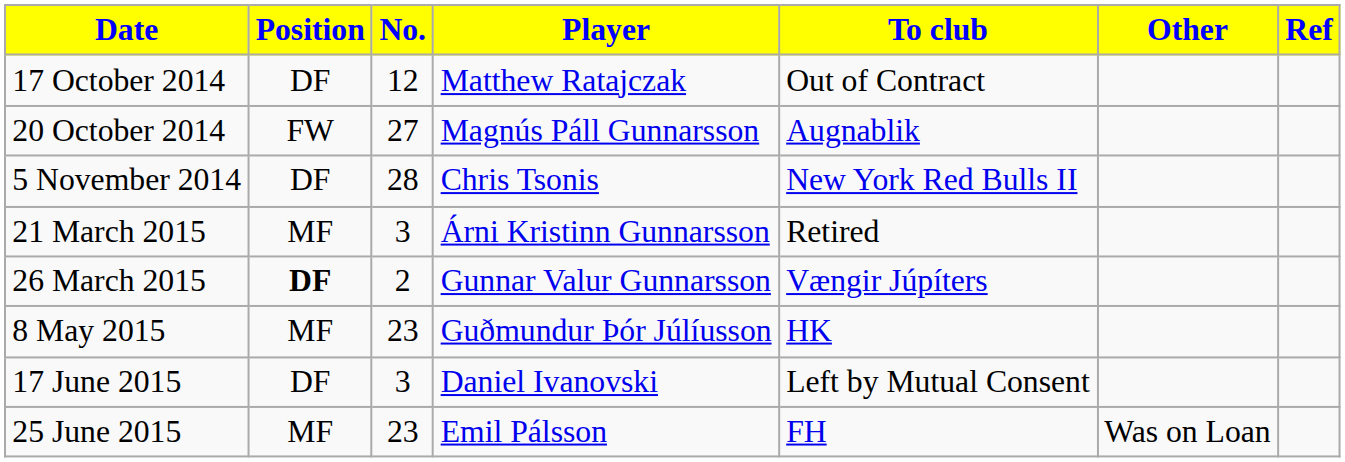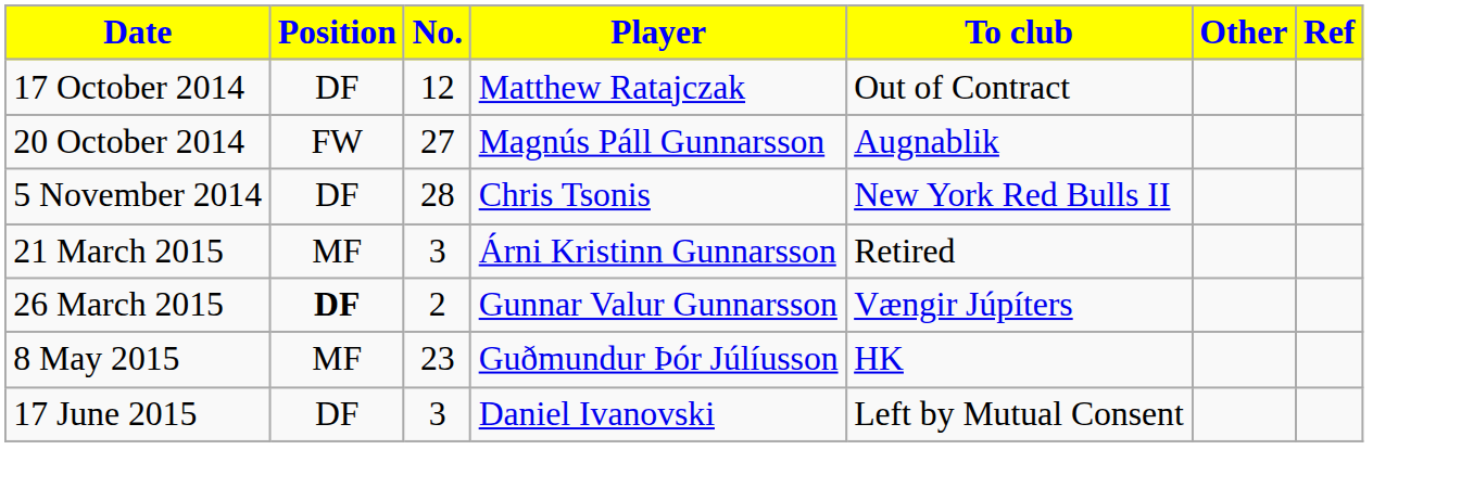 <table class="wikitable sortable">
 <tr>
 <th style="background:#FFFF00; color:blue;"><strong>Date</strong></th>
 <th style="background:#FFFF00; color:blue;"><strong>Position</strong></th>
 <th style="background:#FFFF00; color:blue;"><strong>No.</strong></th>
 <th style="background:#FFFF00; color:blue;"><strong>Player</strong></th>
 <th style="background:#FFFF00; color:blue;"><strong>To club</strong></th>
 <th style="background:#FFFF00; color:blue;"><strong>Other</strong></th>
 <th style="background:#FFFF00; color:blue;"><strong>Ref</strong></th>
 </tr>
 <tr>
 <td>17 October 2014</td>
 <td style="text-align:center;">DF</td>
 <td style="text-align:center;">12</td>
 <td style="text-align:left;"> <a href='#'>Matthew Ratajczak</a></td>
 <td style="text-align:left;">Out of Contract</td>
 <td></td>
 <td></td>
 </tr>
 <tr>
 <td>20 October 2014</td>
 <td style="text-align:center;">FW</td>
 <td style="text-align:center;">27</td>
 <td style="text-align:left;"> <a href='#'>Magnús Páll Gunnarsson</a></td>
 <td style="text-align:left;"> <a href='#'>Augnablik</a></td>
 <td></td>
 <td></td>
 </tr>
 <tr>
 <td>5 November 2014</td>
 <td style="text-align:center;">DF</td>
 <td style="text-align:center;">28</td>
 <td style="text-align:left;"> <a href='#'>Chris Tsonis</a></td>
 <td style="text-align:left;"> <a href='#'>New York Red Bulls II</a></td>
 <td></td>
 <td></td>
 </tr>
 <tr>
 <td>21 March 2015</td>
 <td style="text-align:center;">MF</td>
 <td style="text-align:center;">3</td>
 <td style="text-align:left;"> <a href='#'>Árni Kristinn Gunnarsson</a></td>
 <td style="text-align:left;">Retired</td>
 <td></td>
 <td></td>
 </tr>
 <tr>
 <td>26 March 2015</td>
 <td style="text-align:center;"><strong>DF</strong></td>
 <td style="text-align:center;">2</td>
 <td style="text-align:left;"> <a href='#'>Gunnar Valur Gunnarsson</a></td>
 <td style="text-align:left;"> <a href='#'>Vængir Júpíters</a></td>
 <td></td>
 <td></td>
 </tr>
 <tr>
 <td>8 May 2015</td>
 <td style="text-align:center;">MF</td>
 <td style="text-align:center;">23</td>
 <td style="text-align:left;"> <a href='#'>Guðmundur Þór Júlíusson</a></td>
 <td style="text-align:left;"> <a href='#'>HK</a></td>
 <td></td>
 <td></td>
 </tr>
 <tr>
 <td>17 June 2015</td>
 <td style="text-align:center;">DF</td>
 <td style="text-align:center;">3</td>
 <td style="text-align:left;"> <a href='#'>Daniel Ivanovski</a></td>
 <td style="text-align:left;">Left by Mutual Consent</td>
 <td></td>
 <td></td>
 </tr>
-<tr>
-<td>25 June 2015</td>
-<td style="text-align:center;">MF</td>
-<td style="text-align:center;">23</td>
-<td style="text-align:left;"> <a href='#'>Emil Pálsson</a></td>
-<td style="text-align:left;"> <a href='#'>FH</a></td>
-<td>Was on Loan</td>
-<td></td>
-</tr>
 </table>
